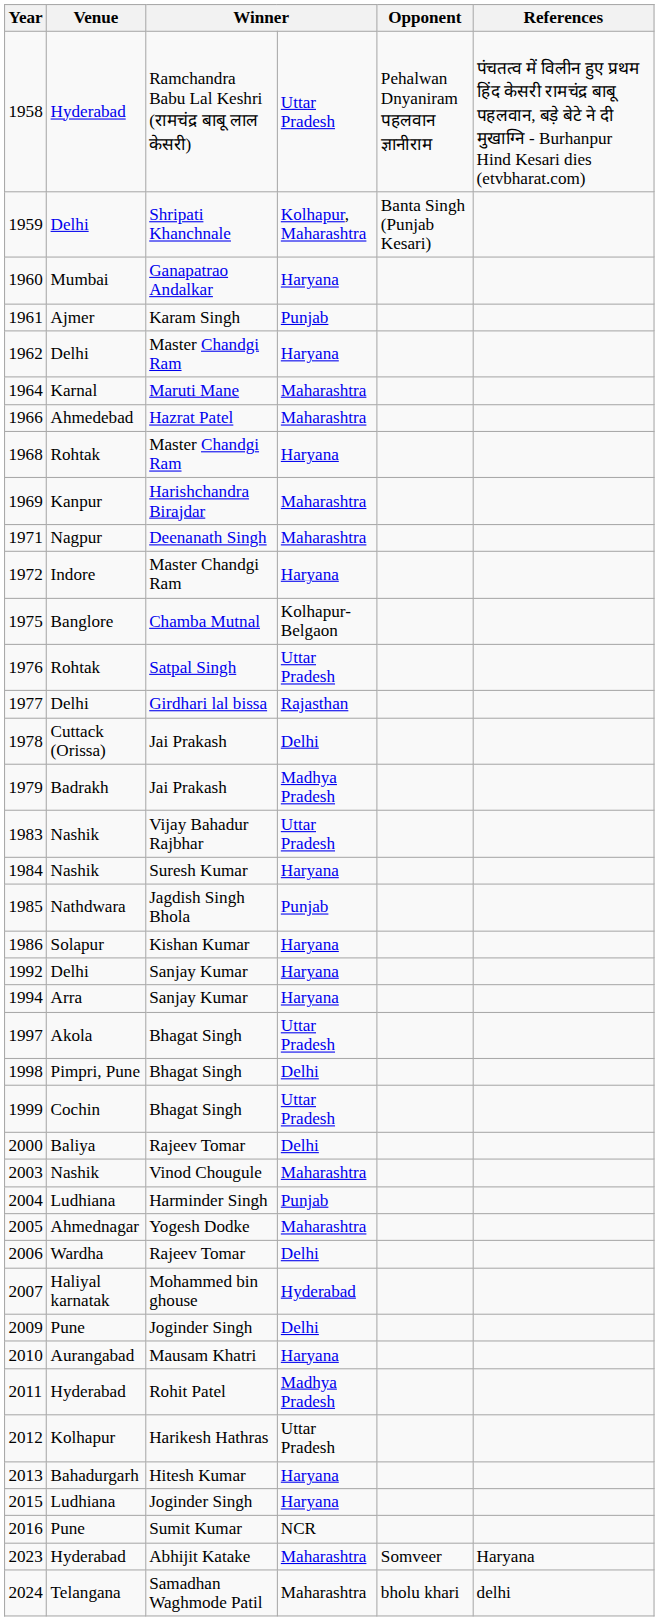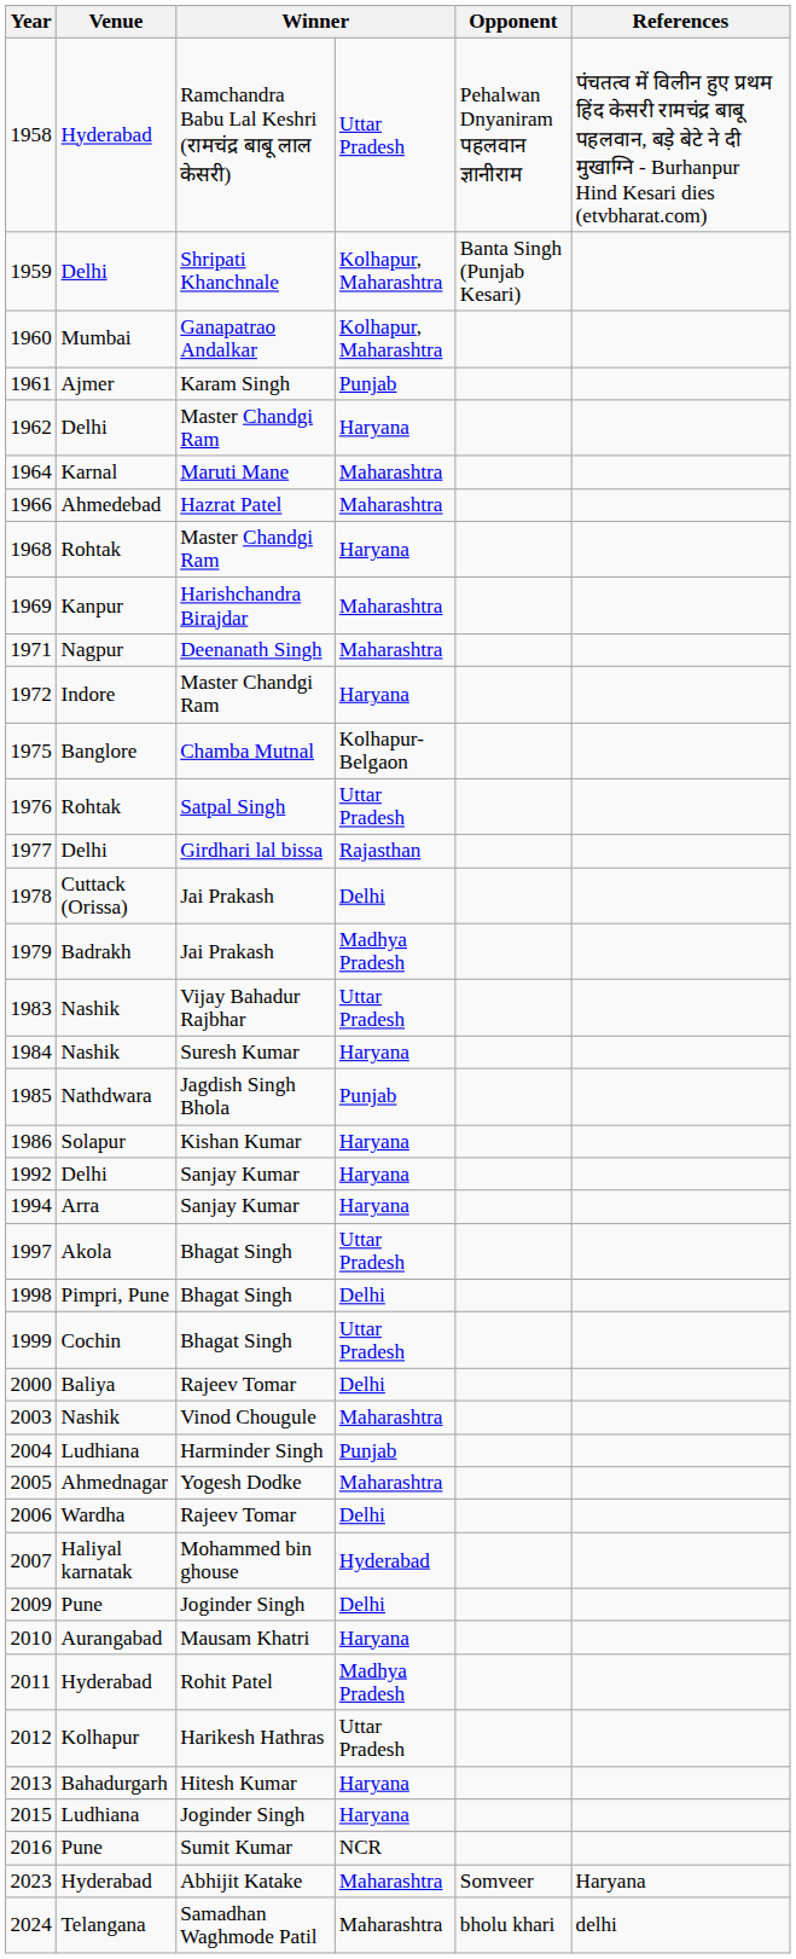 <table class="wikitable">
 <tr>
 <th>Year</th>
 <th>Venue</th>
 <th colspan="2">Winner</th>
 <th colspan="1">Opponent</th>
 <th>References</th>
 </tr>
 <tr>
 <td>1958</td>
 <td><a href='#'>Hyderabad</a></td>
 <td>Ramchandra Babu Lal Keshri (रामचंद्र बाबू लाल केसरी)</td>
 <td><a href='#'>Uttar Pradesh</a></td>
 <td>Pehalwan Dnyaniram<br>पहलवान ज्ञानीराम</td>
 <td><br>पंचतत्व में विलीन हुए प्रथम हिंद केसरी रामचंद्र बाबू पहलवान, बड़े बेटे ने दी मुखाग्नि - Burhanpur Hind Kesari dies (etvbharat.com)</td>
 </tr>
 <tr>
 <td>1959</td>
 <td><a href='#'>Delhi</a></td>
 <td><a href='#'>Shripati Khanchnale</a></td>
 <td><a href='#'>Kolhapur</a>, <a href='#'>Maharashtra</a></td>
 <td>Banta Singh (Punjab Kesari)</td>
 <td></td>
 </tr>
 <tr>
 <td>1960</td>
 <td>Mumbai</td>
 <td><a href='#'>Ganapatrao Andalkar</a></td>
-<td><a href='#'>Haryana</a></td>
+<td><a href='#'>Kolhapur</a>, <a href='#'>Maharashtra</a></td>
 <td></td>
 <td></td>
 </tr>
 <tr>
 <td>1961</td>
 <td>Ajmer</td>
 <td>Karam Singh</td>
 <td><a href='#'>Punjab</a></td>
 <td></td>
 <td></td>
 </tr>
 <tr>
 <td>1962</td>
 <td>Delhi</td>
 <td>Master <a href='#'>Chandgi Ram</a></td>
 <td><a href='#'>Haryana</a></td>
 <td></td>
 <td></td>
 </tr>
 <tr>
 <td>1964</td>
 <td>Karnal</td>
 <td><a href='#'>Maruti Mane</a></td>
 <td><a href='#'>Maharashtra</a></td>
 <td></td>
 <td></td>
 </tr>
 <tr>
 <td>1966</td>
 <td>Ahmedebad</td>
 <td><a href='#'>Hazrat Patel</a></td>
 <td><a href='#'>Maharashtra</a></td>
 <td></td>
 <td></td>
 </tr>
 <tr>
 <td>1968</td>
 <td>Rohtak</td>
 <td>Master <a href='#'>Chandgi Ram</a></td>
 <td><a href='#'>Haryana</a></td>
 <td></td>
 <td></td>
 </tr>
 <tr>
 <td>1969</td>
 <td>Kanpur</td>
 <td><a href='#'>Harishchandra Birajdar</a></td>
 <td><a href='#'>Maharashtra</a></td>
 <td></td>
 <td></td>
 </tr>
 <tr>
 <td>1971</td>
 <td>Nagpur</td>
 <td><a href='#'>Deenanath Singh</a></td>
 <td><a href='#'>Maharashtra</a></td>
 <td></td>
 <td></td>
 </tr>
 <tr>
 <td>1972</td>
 <td>Indore</td>
 <td>Master Chandgi Ram</td>
 <td><a href='#'>Haryana</a></td>
 <td></td>
 <td></td>
 </tr>
 <tr>
 <td>1975</td>
 <td>Banglore</td>
 <td><a href='#'>Chamba Mutnal</a></td>
 <td>Kolhapur-Belgaon</td>
 <td></td>
 <td></td>
 </tr>
 <tr>
 <td>1976</td>
 <td>Rohtak</td>
 <td><a href='#'>Satpal Singh</a></td>
 <td><a href='#'>Uttar Pradesh</a></td>
 <td></td>
 <td></td>
 </tr>
 <tr>
 <td>1977</td>
 <td>Delhi</td>
 <td><a href='#'>Girdhari lal bissa</a></td>
 <td><a href='#'>Rajasthan</a></td>
 <td></td>
 <td></td>
 </tr>
 <tr>
 <td>1978</td>
 <td>Cuttack (Orissa)</td>
 <td>Jai Prakash</td>
 <td><a href='#'>Delhi</a></td>
 <td></td>
 <td></td>
 </tr>
 <tr>
 <td>1979</td>
 <td>Badrakh</td>
 <td>Jai Prakash</td>
 <td><a href='#'>Madhya Pradesh</a></td>
 <td></td>
 <td></td>
 </tr>
 <tr>
 <td>1983</td>
 <td>Nashik</td>
 <td>Vijay Bahadur Rajbhar</td>
 <td><a href='#'>Uttar Pradesh</a></td>
 <td></td>
 <td></td>
 </tr>
 <tr>
 <td>1984</td>
 <td>Nashik</td>
 <td>Suresh Kumar</td>
 <td><a href='#'>Haryana</a></td>
 <td></td>
 <td></td>
 </tr>
 <tr>
 <td>1985</td>
 <td>Nathdwara</td>
 <td>Jagdish Singh Bhola</td>
 <td><a href='#'>Punjab</a></td>
 <td></td>
 <td></td>
 </tr>
 <tr>
 <td>1986</td>
 <td>Solapur</td>
 <td>Kishan Kumar</td>
 <td><a href='#'>Haryana</a></td>
 <td></td>
 <td></td>
 </tr>
 <tr>
 <td>1992</td>
 <td>Delhi</td>
 <td>Sanjay Kumar</td>
 <td><a href='#'>Haryana</a></td>
 <td></td>
 <td></td>
 </tr>
 <tr>
 <td>1994</td>
 <td>Arra</td>
 <td>Sanjay Kumar</td>
 <td><a href='#'>Haryana</a></td>
 <td></td>
 <td></td>
 </tr>
 <tr>
 <td>1997</td>
 <td>Akola</td>
 <td>Bhagat Singh</td>
 <td><a href='#'>Uttar Pradesh</a></td>
 <td></td>
 <td></td>
 </tr>
 <tr>
 <td>1998</td>
 <td>Pimpri, Pune</td>
 <td>Bhagat Singh</td>
 <td><a href='#'>Delhi</a></td>
 <td></td>
 <td></td>
 </tr>
 <tr>
 <td>1999</td>
 <td>Cochin</td>
 <td>Bhagat Singh</td>
 <td><a href='#'>Uttar Pradesh</a></td>
 <td></td>
 <td></td>
 </tr>
 <tr>
 <td>2000</td>
 <td>Baliya</td>
 <td>Rajeev Tomar</td>
 <td><a href='#'>Delhi</a></td>
 <td></td>
 <td></td>
 </tr>
 <tr>
 <td>2003</td>
 <td>Nashik</td>
 <td>Vinod Chougule</td>
 <td><a href='#'>Maharashtra</a></td>
 <td></td>
 <td></td>
 </tr>
 <tr>
 <td>2004</td>
 <td>Ludhiana</td>
 <td>Harminder Singh</td>
 <td><a href='#'>Punjab</a></td>
 <td></td>
 <td></td>
 </tr>
 <tr>
 <td>2005</td>
 <td>Ahmednagar</td>
 <td>Yogesh Dodke</td>
 <td><a href='#'>Maharashtra</a></td>
 <td></td>
 <td></td>
 </tr>
 <tr>
 <td>2006</td>
 <td>Wardha</td>
 <td>Rajeev Tomar</td>
 <td><a href='#'>Delhi</a></td>
 <td></td>
 <td></td>
 </tr>
 <tr>
 <td>2007</td>
 <td>Haliyal karnatak</td>
 <td>Mohammed bin ghouse</td>
 <td><a href='#'>Hyderabad</a></td>
 <td></td>
 <td></td>
 </tr>
 <tr>
 <td>2009</td>
 <td>Pune</td>
 <td>Joginder Singh</td>
 <td><a href='#'>Delhi</a></td>
 <td></td>
 <td></td>
 </tr>
 <tr>
 <td>2010</td>
 <td>Aurangabad</td>
 <td>Mausam Khatri</td>
 <td><a href='#'>Haryana</a></td>
 <td></td>
 <td></td>
 </tr>
 <tr>
 <td>2011</td>
 <td>Hyderabad</td>
 <td>Rohit Patel</td>
 <td><a href='#'>Madhya Pradesh</a></td>
 <td></td>
 <td></td>
 </tr>
 <tr>
 <td>2012</td>
 <td>Kolhapur</td>
 <td>Harikesh Hathras</td>
 <td>Uttar Pradesh</td>
 <td></td>
 <td></td>
 </tr>
 <tr>
 <td>2013</td>
 <td>Bahadurgarh</td>
 <td>Hitesh Kumar</td>
 <td><a href='#'>Haryana</a></td>
 <td></td>
 <td></td>
 </tr>
 <tr>
 <td>2015</td>
 <td>Ludhiana</td>
 <td>Joginder Singh</td>
 <td><a href='#'>Haryana</a></td>
 <td></td>
 <td></td>
 </tr>
 <tr>
 <td>2016</td>
 <td>Pune</td>
 <td>Sumit Kumar</td>
 <td>NCR</td>
 <td></td>
 <td></td>
 </tr>
 <tr>
 <td>2023</td>
 <td>Hyderabad</td>
 <td>Abhijit Katake</td>
 <td><a href='#'>Maharashtra</a></td>
 <td>Somveer</td>
 <td>Haryana</td>
 </tr>
 <tr>
 <td>2024</td>
 <td>Telangana</td>
 <td>Samadhan Waghmode Patil</td>
 <td>Maharashtra</td>
 <td>bholu khari</td>
 <td>delhi</td>
 </tr>
 </table>
